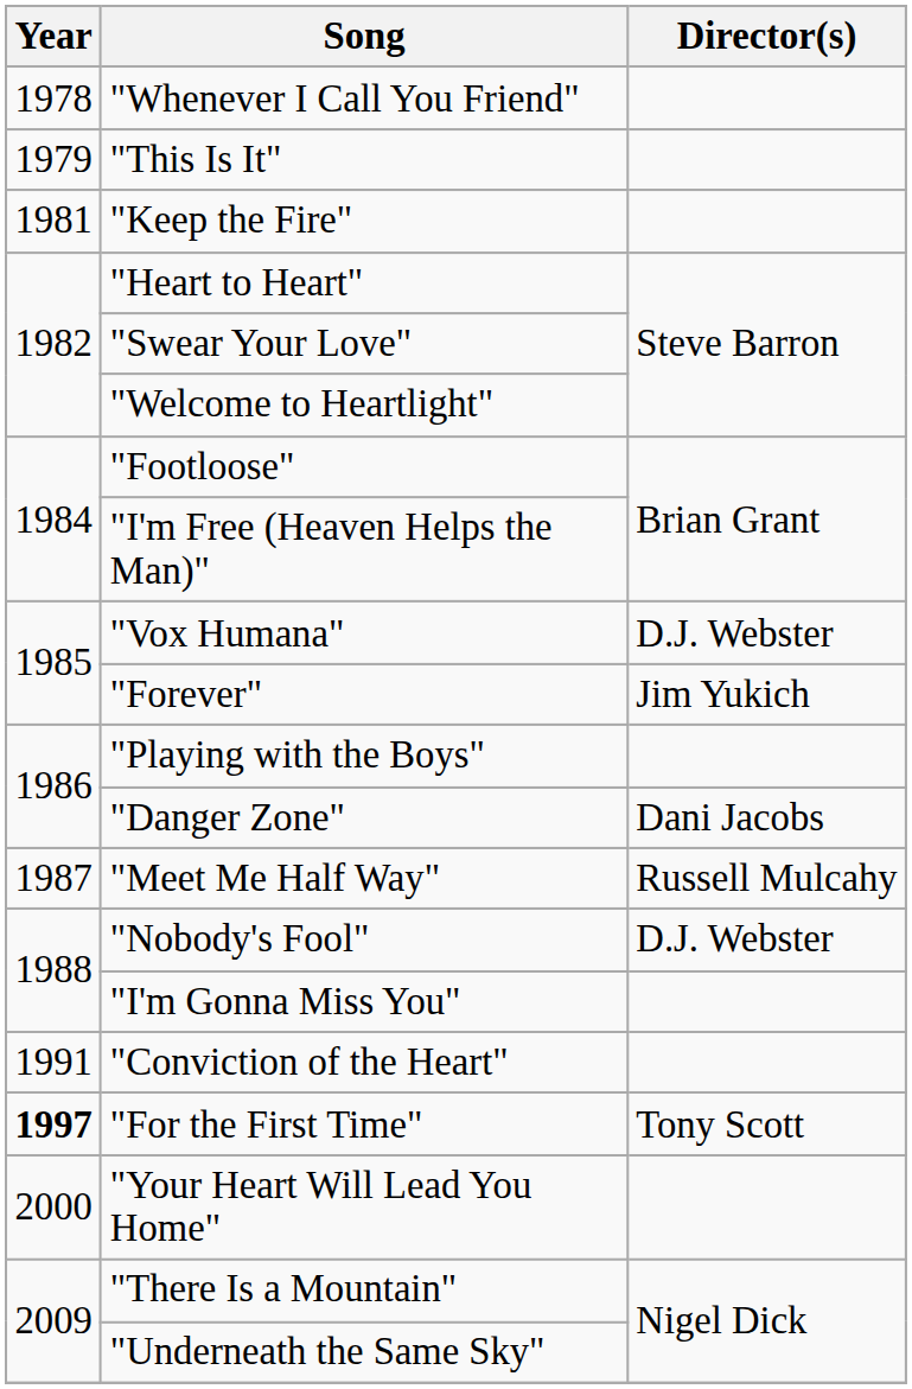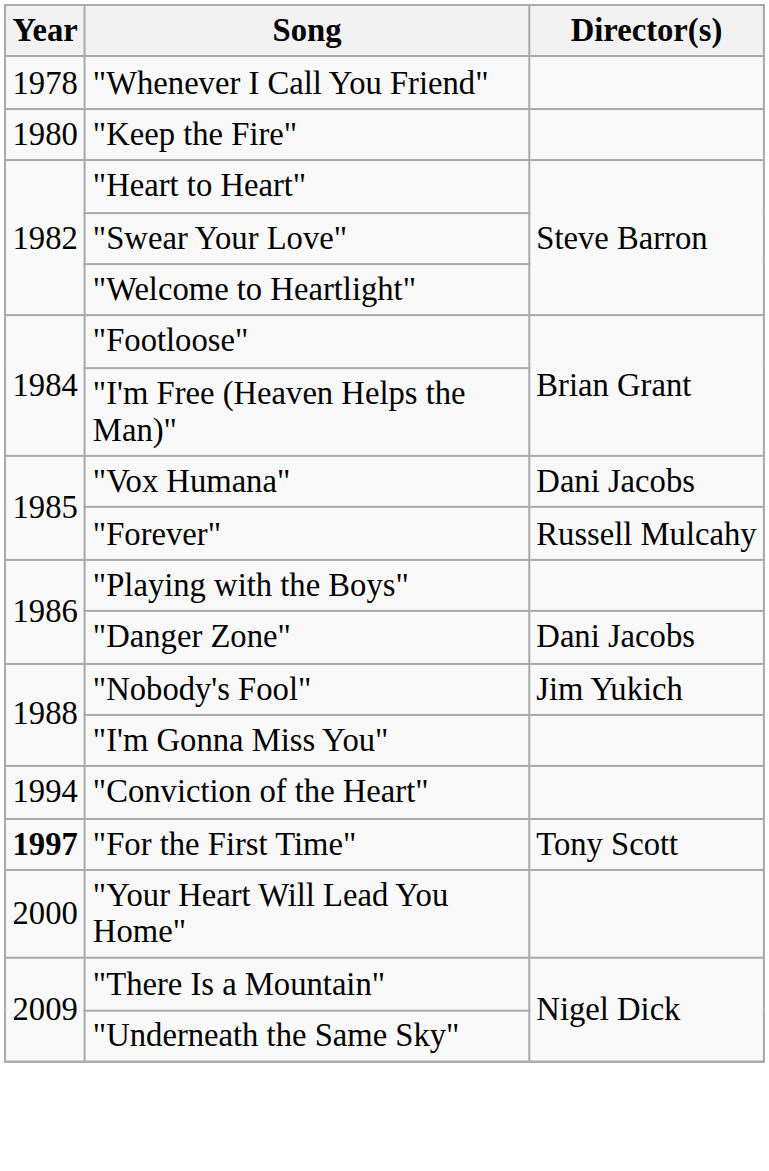 <table class="wikitable">
 <tr>
 <th>Year</th>
 <th style="width:210px;">Song</th>
 <th>Director(s)</th>
 </tr>
 <tr>
 <td>1978</td>
 <td>"Whenever I Call You Friend"</td>
 <td></td>
 </tr>
 <tr>
-<td>1979</td>
-<td>"This Is It"</td>
-<td></td>
-</tr>
-<tr>
-<td>1981</td>
+<td>1980</td>
 <td>"Keep the Fire"</td>
 <td></td>
 </tr>
 <tr>
 <td rowspan="3">1982</td>
 <td>"Heart to Heart"</td>
 <td rowspan="3">Steve Barron</td>
 </tr>
 <tr>
 <td>"Swear Your Love"</td>
 </tr>
 <tr>
 <td>"Welcome to Heartlight"</td>
 </tr>
 <tr>
 <td rowspan="2">1984</td>
 <td>"Footloose"</td>
 <td rowspan="2">Brian Grant</td>
 </tr>
 <tr>
 <td>"I'm Free (Heaven Helps the Man)"</td>
 </tr>
 <tr>
 <td rowspan="2">1985</td>
 <td>"Vox Humana"</td>
-<td>D.J. Webster</td>
+<td>Dani Jacobs</td>
 </tr>
 <tr>
 <td>"Forever"</td>
-<td>Jim Yukich</td>
+<td>Russell Mulcahy</td>
 </tr>
 <tr>
 <td rowspan="2">1986</td>
 <td>"Playing with the Boys"</td>
 <td></td>
 </tr>
 <tr>
 <td>"Danger Zone"</td>
 <td>Dani Jacobs</td>
 </tr>
 <tr>
-<td>1987</td>
-<td>"Meet Me Half Way"</td>
-<td>Russell Mulcahy</td>
-</tr>
-<tr>
 <td rowspan="2">1988</td>
 <td>"Nobody's Fool"</td>
-<td>D.J. Webster</td>
+<td>Jim Yukich</td>
 </tr>
 <tr>
 <td>"I'm Gonna Miss You"</td>
 <td></td>
 </tr>
 <tr>
-<td>1991</td>
+<td>1994</td>
 <td>"Conviction of the Heart"</td>
 <td></td>
 </tr>
 <tr>
 <td><strong>1997</strong></td>
 <td>"For the First Time"</td>
 <td>Tony Scott</td>
 </tr>
 <tr>
 <td>2000</td>
 <td>"Your Heart Will Lead You Home"</td>
 <td></td>
 </tr>
 <tr>
 <td rowspan="2">2009</td>
 <td>"There Is a Mountain"</td>
 <td rowspan="2">Nigel Dick</td>
 </tr>
 <tr>
 <td>"Underneath the Same Sky"</td>
 </tr>
 <tr>
 </tr>
 </table>
